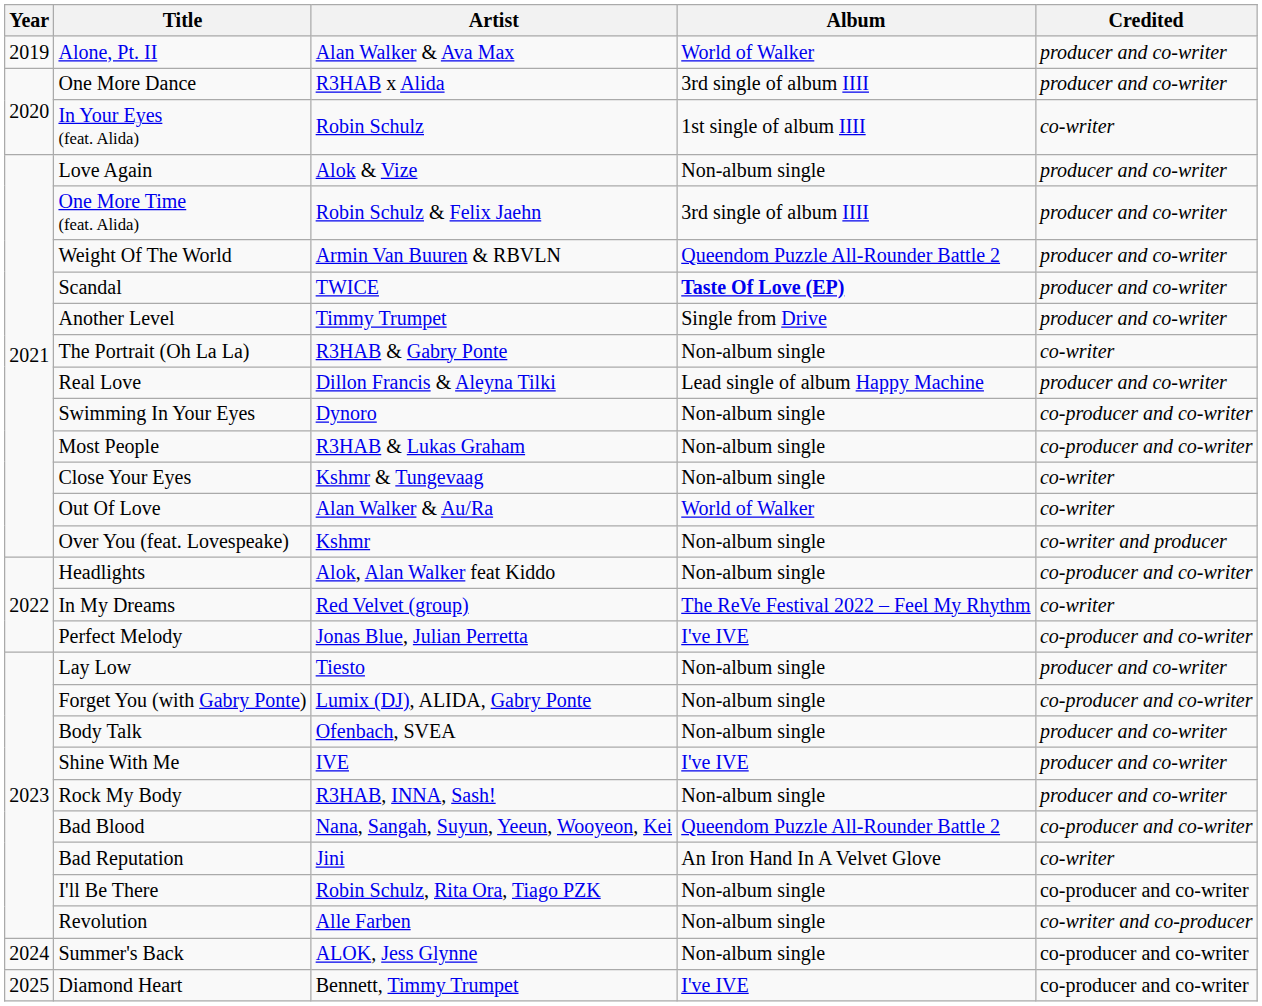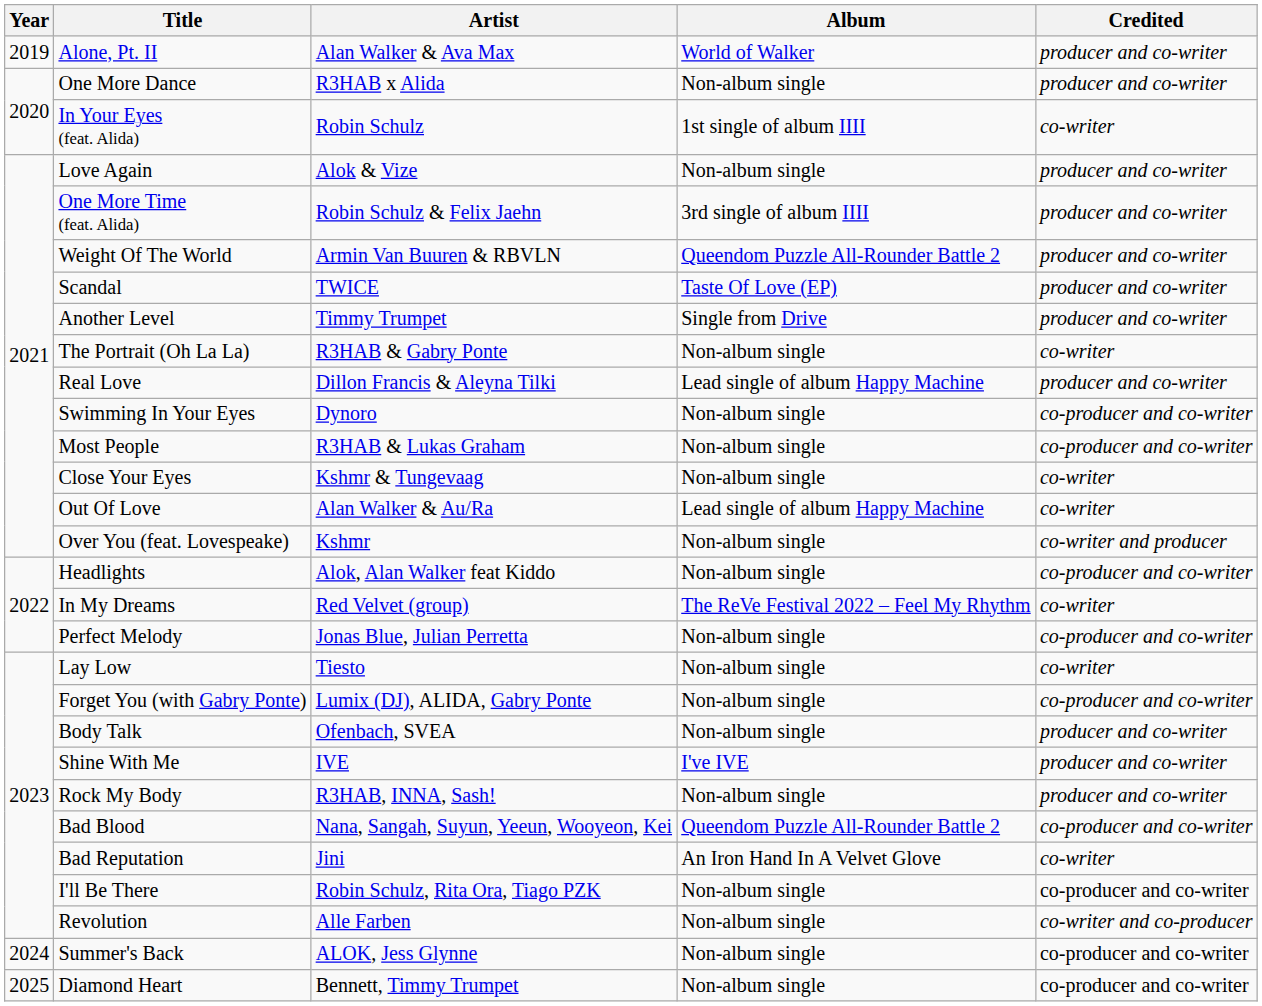 <table class="wikitable">
 <tr>
 <th>Year</th>
 <th>Title</th>
 <th>Artist</th>
 <th>Album</th>
 <th>Credited</th>
 </tr>
 <tr>
 <td>2019</td>
 <td><a href='#'>Alone, Pt. II</a></td>
 <td><a href='#'>Alan Walker</a> & <a href='#'>Ava Max</a></td>
 <td><a href='#'>World of Walker</a></td>
 <td><em>producer and co-writer</em></td>
 </tr>
 <tr>
 <td rowspan="2">2020</td>
 <td>One More Dance</td>
 <td><a href='#'>R3HAB</a> x <a href='#'>Alida</a></td>
-<td>3rd single of album <a href='#'>IIII</a></td>
+<td>Non-album single</td>
 <td><em>producer and co-writer</em></td>
 </tr>
 <tr>
 <td><a href='#'>In Your Eyes</a><br><small>(feat. Alida)</small></td>
 <td><a href='#'>Robin Schulz</a></td>
 <td>1st single of album <a href='#'>IIII</a></td>
 <td><em>co-writer</em></td>
 </tr>
 <tr>
 <td rowspan="12">2021</td>
 <td>Love Again</td>
 <td><a href='#'>Alok</a> & <a href='#'>Vize</a></td>
 <td>Non-album single</td>
 <td><em>producer and co-writer</em></td>
 </tr>
 <tr>
 <td><a href='#'>One More Time</a><br><small>(feat. Alida)</small></td>
 <td><a href='#'>Robin Schulz</a> & <a href='#'>Felix Jaehn</a></td>
 <td>3rd single of album <a href='#'>IIII</a></td>
 <td><em>producer and co-writer</em></td>
 </tr>
 <tr>
 <td>Weight Of The World</td>
 <td><a href='#'>Armin Van Buuren</a> & RBVLN</td>
 <td><a href='#'>Queendom Puzzle All-Rounder Battle 2</a></td>
 <td><em>producer and co-writer</em></td>
 </tr>
 <tr>
 <td>Scandal</td>
 <td><a href='#'>TWICE</a></td>
-<td><strong><a href='#'>Taste Of Love (EP)</a></strong></td>
+<td><a href='#'>Taste Of Love (EP)</a></td>
 <td><em>producer and co-writer</em></td>
 </tr>
 <tr>
 <td>Another Level</td>
 <td><a href='#'>Timmy Trumpet</a></td>
 <td>Single from <a href='#'>Drive</a></td>
 <td><em>producer and co-writer</em></td>
 </tr>
 <tr>
 <td>The Portrait (Oh La La)</td>
 <td><a href='#'>R3HAB</a> & <a href='#'>Gabry Ponte</a></td>
 <td>Non-album single</td>
 <td><em>co-writer</em></td>
 </tr>
 <tr>
 <td>Real Love</td>
 <td><a href='#'>Dillon Francis</a> & <a href='#'>Aleyna Tilki</a></td>
 <td>Lead single of album <a href='#'>Happy Machine</a></td>
 <td><em>producer and co-writer</em></td>
 </tr>
 <tr>
 <td>Swimming In Your Eyes</td>
 <td><a href='#'>Dynoro</a></td>
 <td>Non-album single</td>
 <td><em>co-producer and co-writer</em></td>
 </tr>
 <tr>
 <td>Most People</td>
 <td><a href='#'>R3HAB</a> & <a href='#'>Lukas Graham</a></td>
 <td>Non-album single</td>
 <td><em>co-producer and co-writer</em></td>
 </tr>
 <tr>
 <td>Close Your Eyes</td>
 <td><a href='#'>Kshmr</a> & <a href='#'>Tungevaag</a></td>
 <td>Non-album single</td>
 <td><em>co-writer</em></td>
 </tr>
 <tr>
 <td>Out Of Love</td>
 <td><a href='#'>Alan Walker</a> & <a href='#'>Au/Ra</a></td>
-<td><a href='#'>World of Walker</a></td>
+<td>Lead single of album <a href='#'>Happy Machine</a></td>
 <td><em>co-writer</em></td>
 </tr>
 <tr>
 <td>Over You (feat. Lovespeake)</td>
 <td><a href='#'>Kshmr</a></td>
 <td>Non-album single</td>
 <td><em>co-writer and producer</em></td>
 </tr>
 <tr>
 <td rowspan="3">2022</td>
 <td>Headlights</td>
 <td><a href='#'>Alok</a>, <a href='#'>Alan Walker</a> feat Kiddo</td>
 <td>Non-album single</td>
 <td><em>co-producer and co-writer</em></td>
 </tr>
 <tr>
 <td>In My Dreams</td>
 <td><a href='#'>Red Velvet (group)</a></td>
 <td><a href='#'>The ReVe Festival 2022 – Feel My Rhythm</a></td>
 <td><em>co-writer</em></td>
 </tr>
 <tr>
 <td>Perfect Melody</td>
 <td><a href='#'>Jonas Blue</a>, <a href='#'>Julian Perretta</a></td>
-<td><a href='#'>I've IVE</a></td>
+<td>Non-album single</td>
 <td><em>co-producer and co-writer</em></td>
 </tr>
 <tr>
 <td rowspan="9">2023</td>
 <td>Lay Low</td>
 <td><a href='#'>Tiesto</a></td>
 <td>Non-album single</td>
-<td><em>producer and co-writer</em></td>
+<td><em>co-writer</em></td>
 </tr>
 <tr>
 <td>Forget You (with <a href='#'>Gabry Ponte</a>)</td>
 <td><a href='#'>Lumix (DJ)</a>, ALIDA, <a href='#'>Gabry Ponte</a></td>
 <td>Non-album single</td>
 <td><em>co-producer and co-writer</em></td>
 </tr>
 <tr>
 <td>Body Talk</td>
 <td><a href='#'>Ofenbach</a>, SVEA</td>
 <td>Non-album single</td>
 <td><em>producer and co-writer</em></td>
 </tr>
 <tr>
 <td>Shine With Me</td>
 <td><a href='#'>IVE</a></td>
 <td><a href='#'>I've IVE</a></td>
 <td><em>producer and co-writer</em></td>
 </tr>
 <tr>
 <td>Rock My Body</td>
 <td><a href='#'>R3HAB</a>, <a href='#'>INNA</a>, <a href='#'>Sash!</a></td>
 <td>Non-album single</td>
 <td><em>producer and co-writer</em></td>
 </tr>
 <tr>
 <td>Bad Blood</td>
 <td><a href='#'>Nana</a>, <a href='#'>Sangah</a>, <a href='#'>Suyun</a>, <a href='#'>Yeeun</a>, <a href='#'>Wooyeon</a>, <a href='#'>Kei</a></td>
 <td><a href='#'>Queendom Puzzle All-Rounder Battle 2</a></td>
 <td><em>co-producer and co-writer</em></td>
 </tr>
 <tr>
 <td>Bad Reputation</td>
 <td><a href='#'>Jini</a></td>
 <td>An Iron Hand In A Velvet Glove</td>
 <td><em>co-writer</em></td>
 </tr>
 <tr>
 <td>I'll Be There</td>
 <td><a href='#'>Robin Schulz</a>, <a href='#'>Rita Ora</a>, <a href='#'>Tiago PZK</a></td>
 <td>Non-album single</td>
 <td>co-producer and co-writer</td>
 </tr>
 <tr>
 <td>Revolution</td>
 <td><a href='#'>Alle Farben</a></td>
 <td>Non-album single</td>
 <td><em>co-writer and co-producer</em></td>
 </tr>
 <tr>
 <td>2024</td>
 <td>Summer's Back</td>
 <td><a href='#'>ALOK</a>, <a href='#'>Jess Glynne</a></td>
 <td>Non-album single</td>
 <td>co-producer and co-writer</td>
 </tr>
 <tr>
 <td>2025</td>
 <td>Diamond Heart</td>
 <td>Bennett, <a href='#'>Timmy Trumpet</a></td>
-<td><a href='#'>I've IVE</a></td>
+<td>Non-album single</td>
 <td>co-producer and co-writer</td>
 </tr>
 </table>
